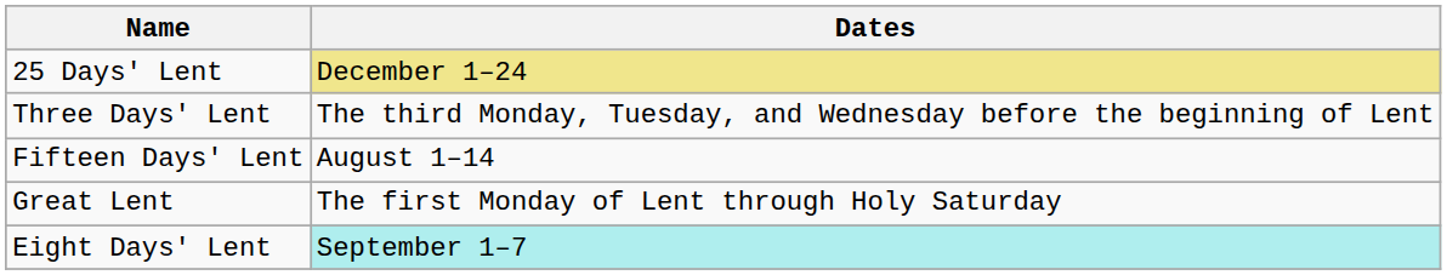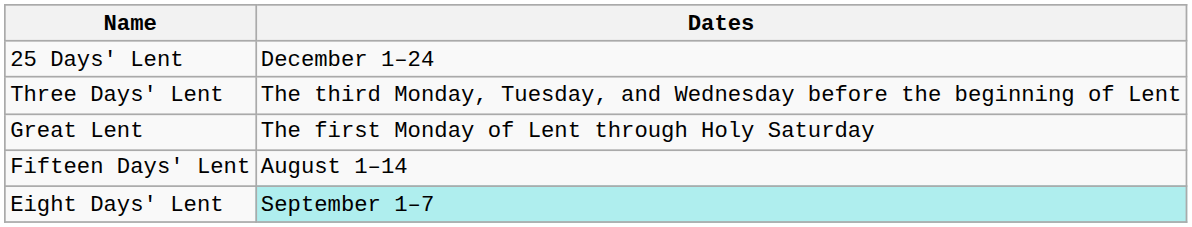 <table class="wikitable">
 <tr>
 <th>Name</th>
 <th>Dates</th>
 </tr>
 <tr>
 <td>25 Days' Lent</td>
-<td style="background: khaki;">December 1–24</td>
+<td>December 1–24</td>
 </tr>
 <tr>
 <td>Three Days' Lent</td>
 <td>The third Monday, Tuesday, and Wednesday before the beginning of Lent</td>
 </tr>
 <tr>
+<td>Great Lent</td>
+<td>The first Monday of Lent through Holy Saturday</td>
+</tr>
+<tr>
 <td>Fifteen Days' Lent</td>
 <td>August 1–14</td>
-</tr>
-<tr>
-<td>Great Lent</td>
-<td>The first Monday of Lent through Holy Saturday</td>
 </tr>
 <tr>
 <td>Eight Days' Lent</td>
 <td style="background: paleturquoise;">September 1–7</td>
 </tr>
 </table>
